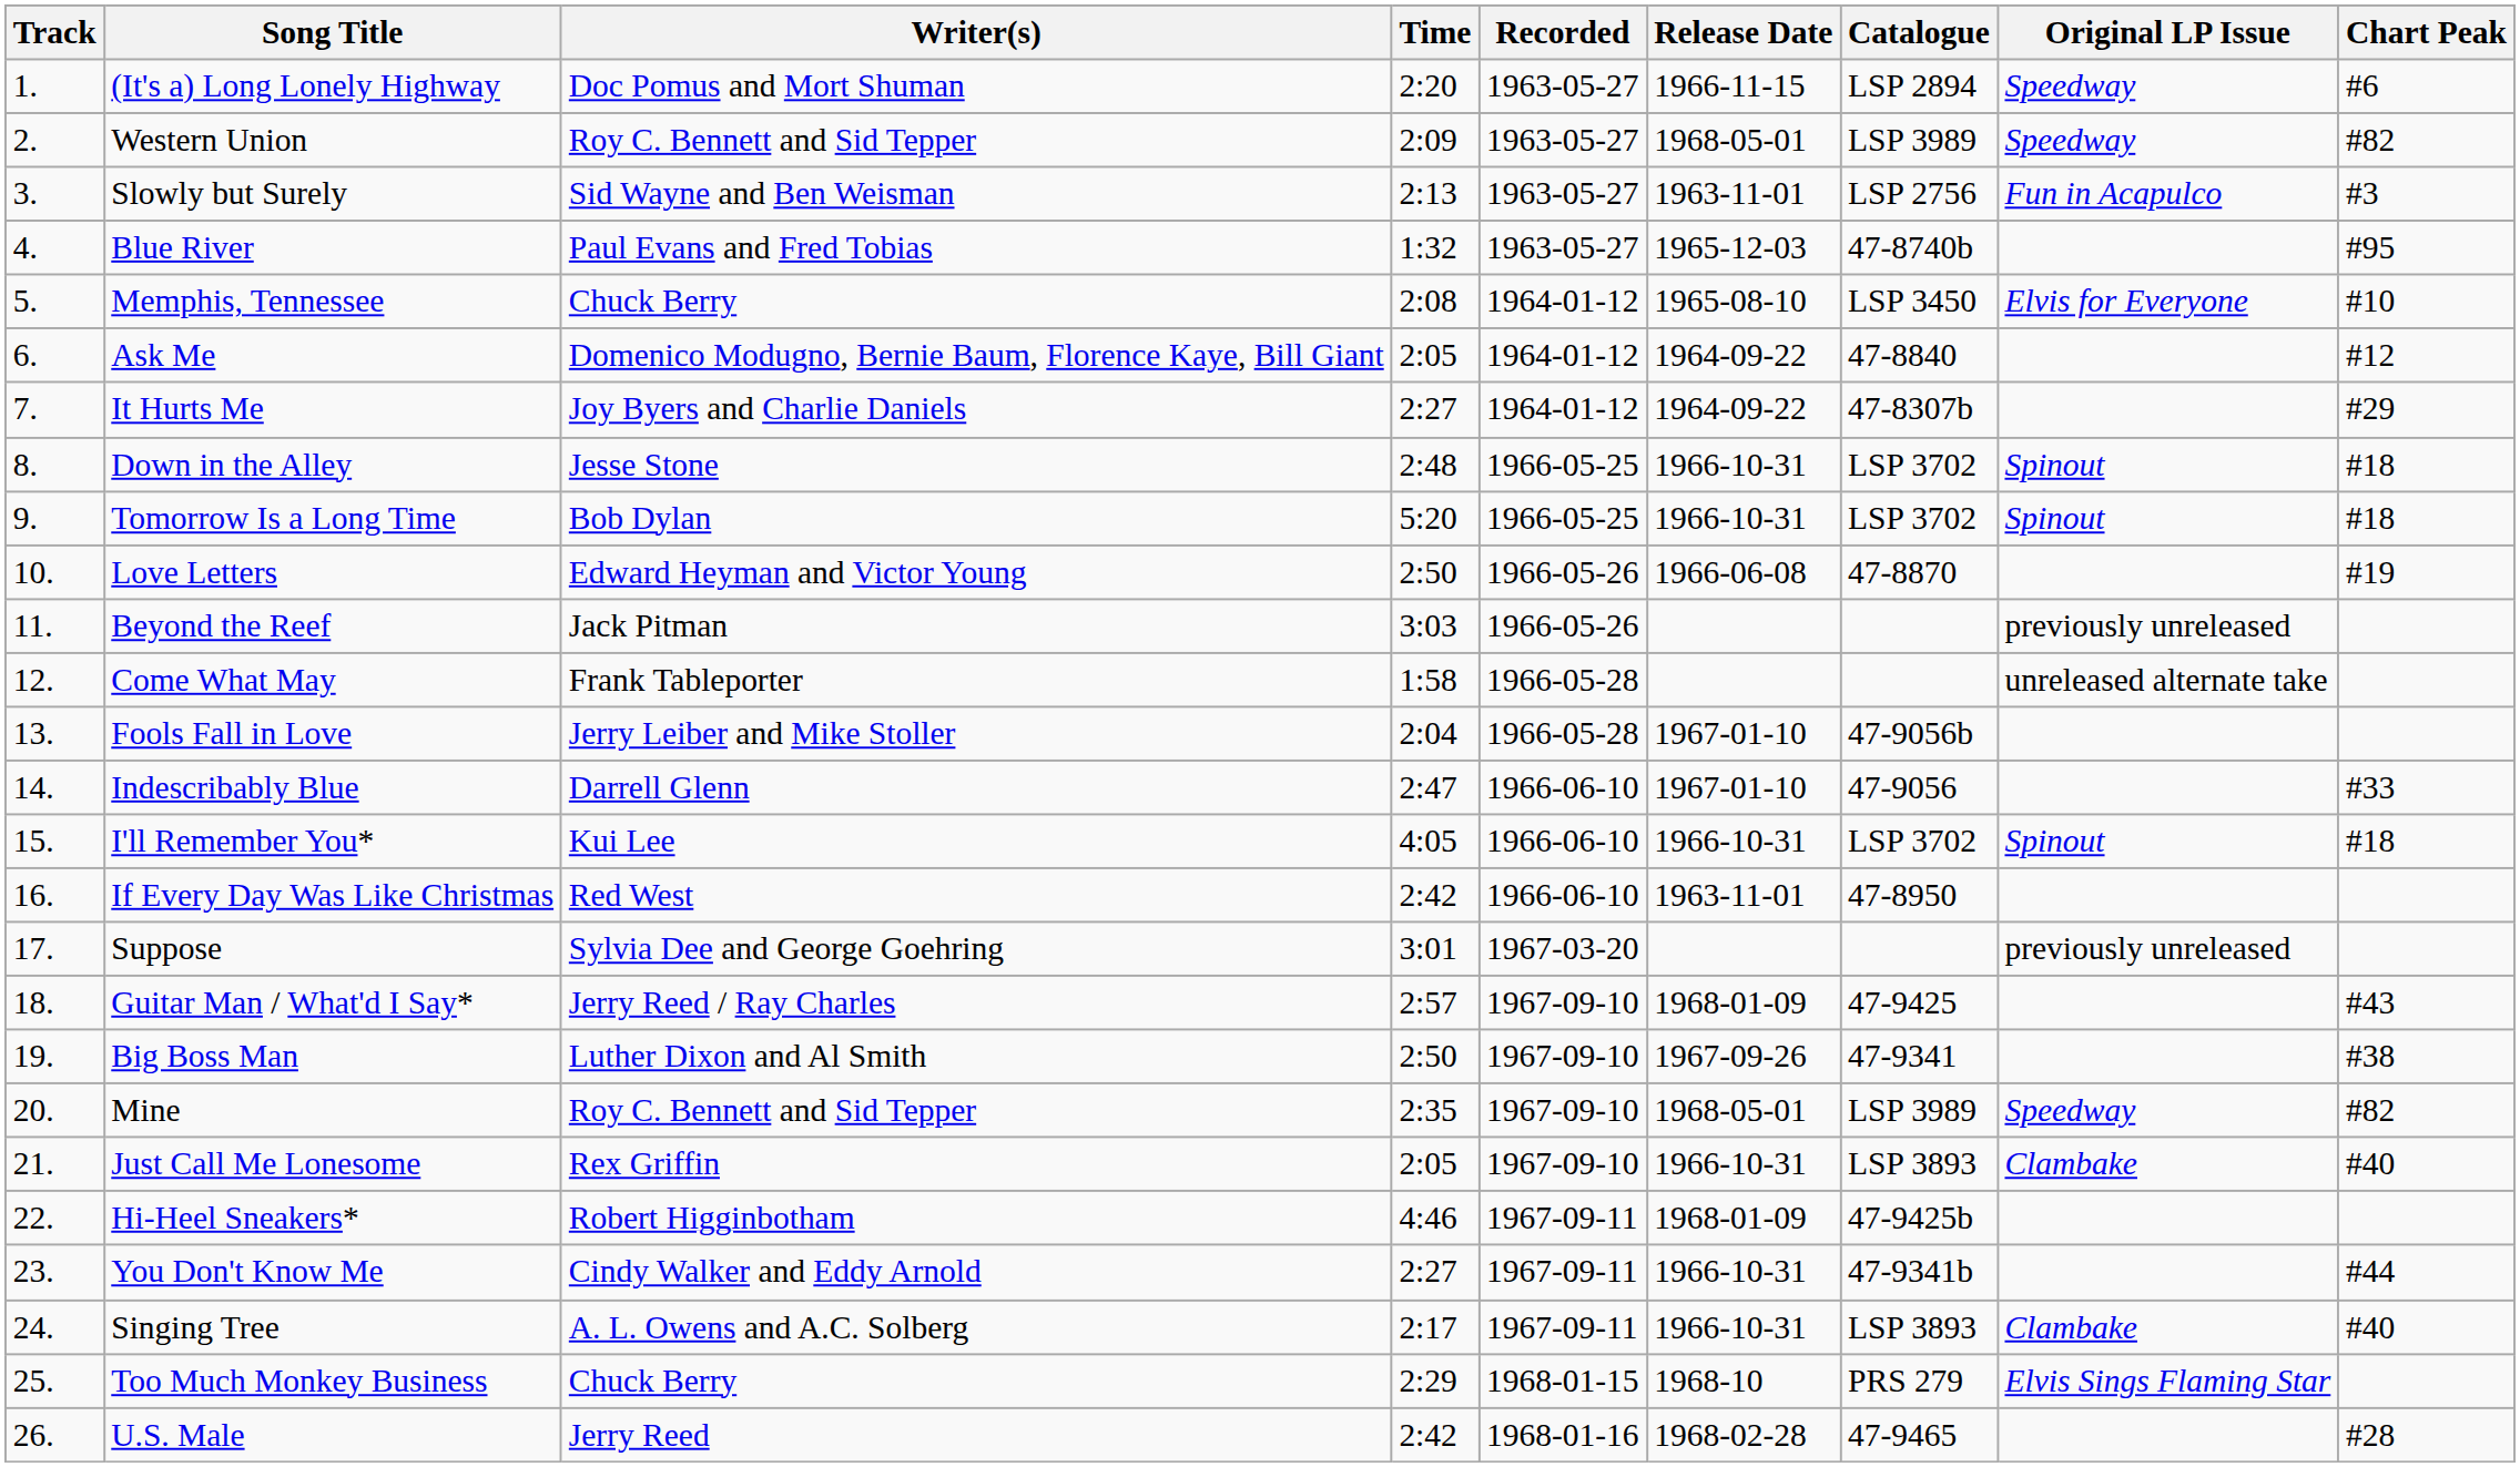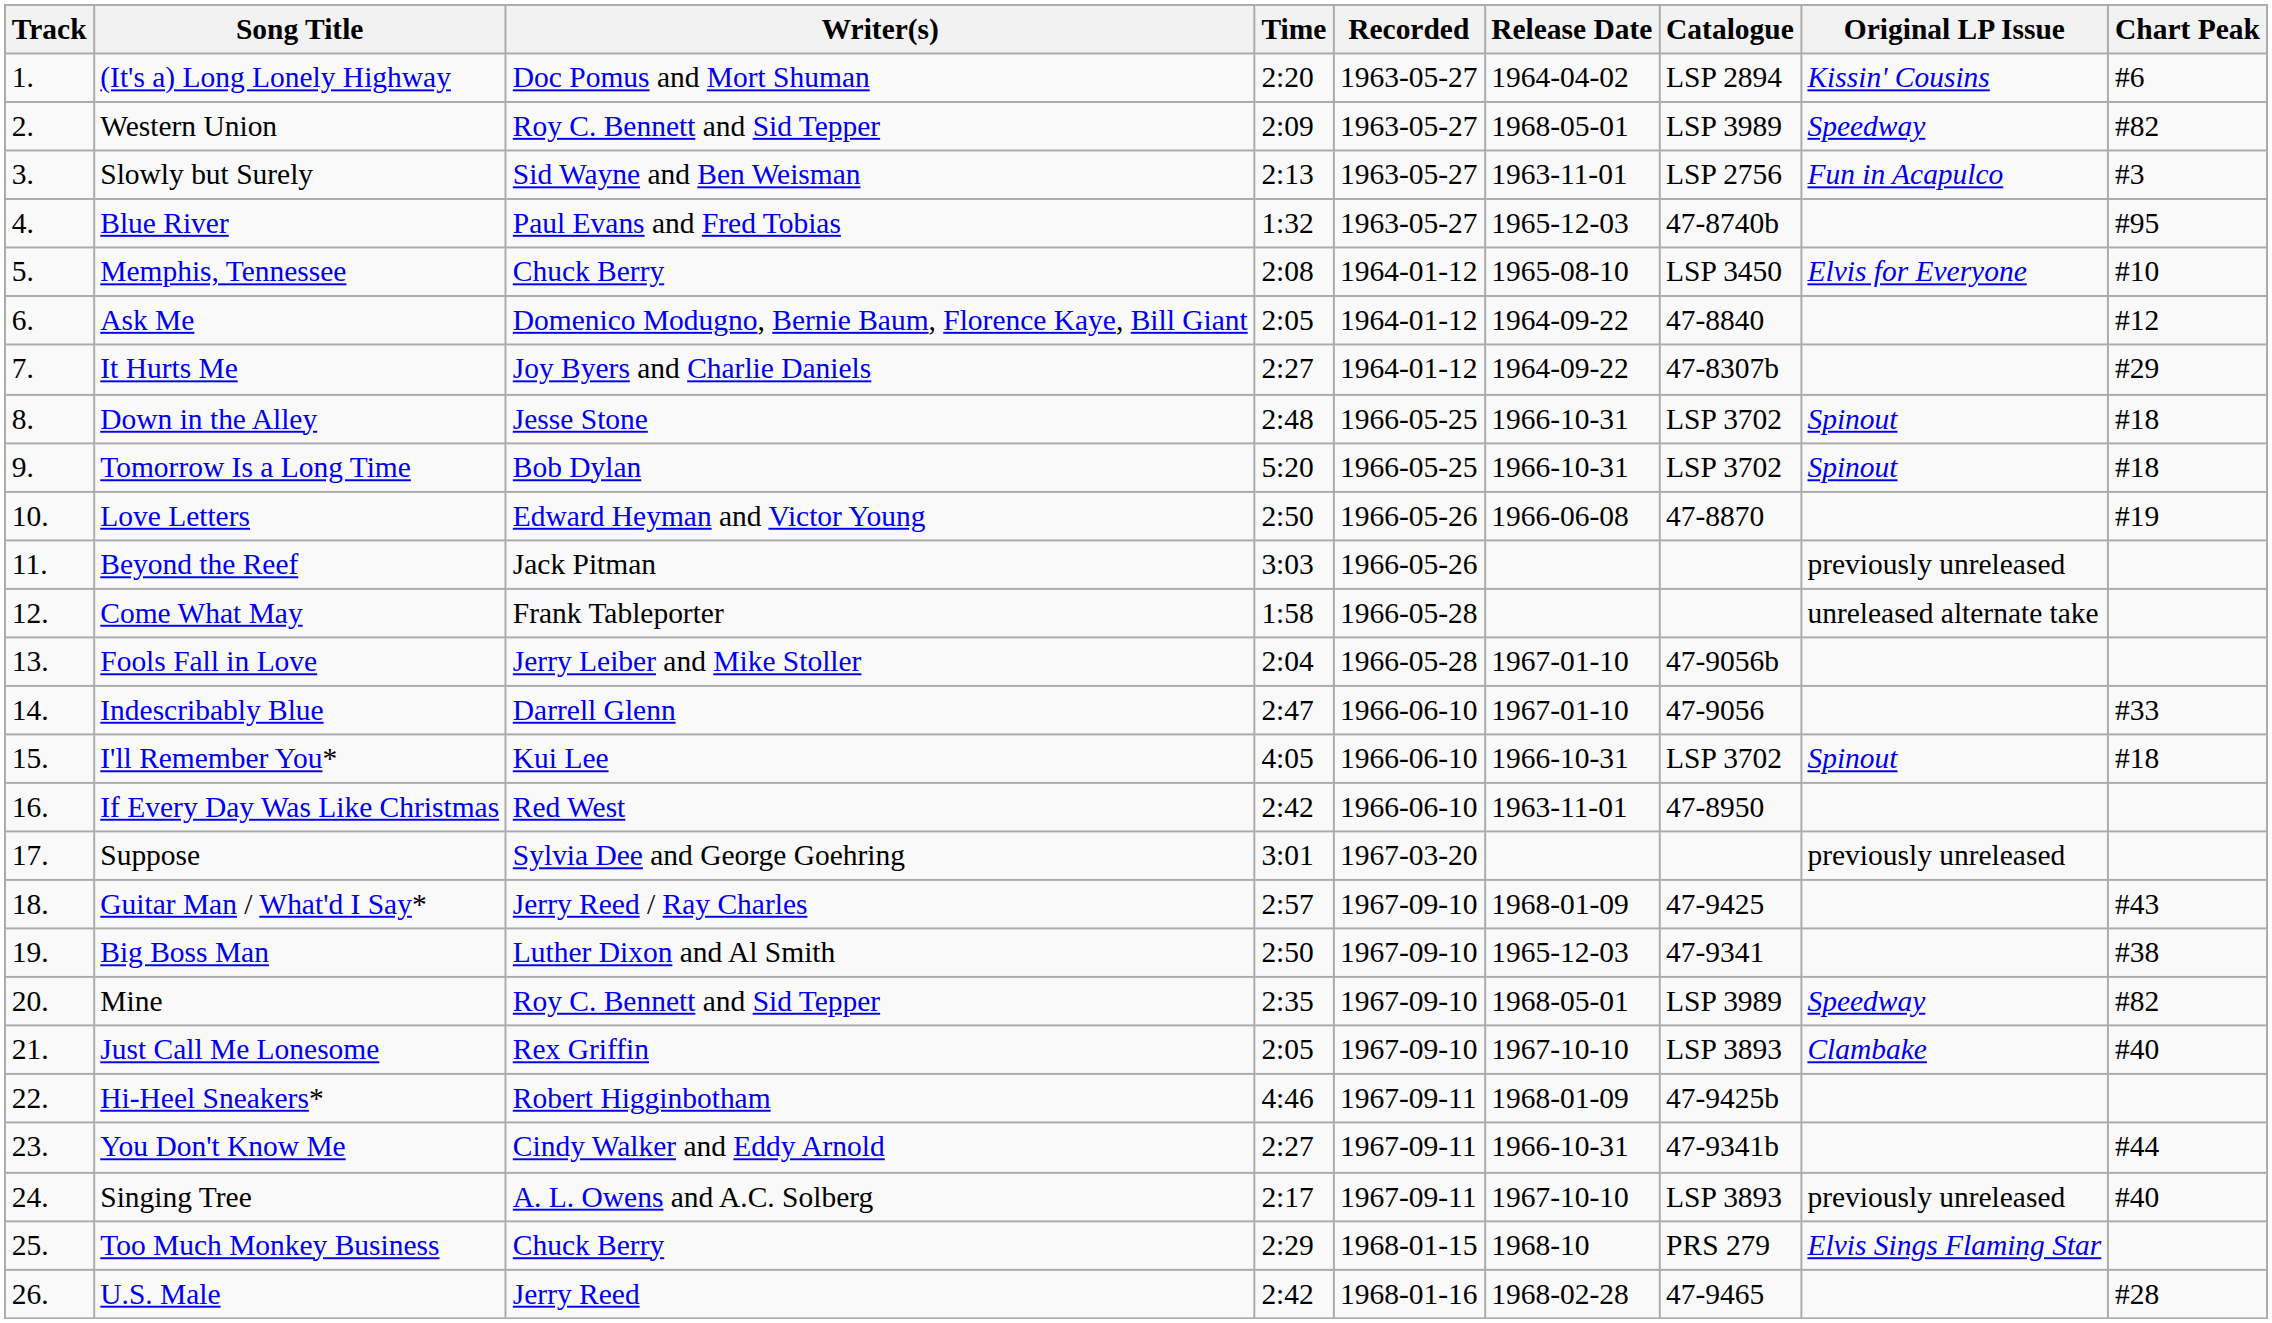 <table class="wikitable" style="font-size:95%;">
 <tr>
 <th>Track</th>
 <th>Song Title</th>
 <th>Writer(s)</th>
 <th>Time</th>
 <th>Recorded</th>
 <th>Release Date</th>
 <th>Catalogue</th>
 <th>Original LP Issue</th>
 <th>Chart Peak</th>
 </tr>
 <tr>
 <td>1.</td>
 <td><a href='#'>(It's a) Long Lonely Highway</a></td>
 <td><a href='#'>Doc Pomus</a> and <a href='#'>Mort Shuman</a></td>
 <td>2:20</td>
 <td>1963-05-27</td>
-<td>1966-11-15</td>
+<td>1964-04-02</td>
 <td>LSP 2894</td>
-<td><em><a href='#'>Speedway</a></em></td>
+<td><em><a href='#'>Kissin' Cousins</a></em></td>
 <td>#6</td>
 </tr>
 <tr>
 <td>2.</td>
 <td>Western Union</td>
 <td><a href='#'>Roy C. Bennett</a> and <a href='#'>Sid Tepper</a></td>
 <td>2:09</td>
 <td>1963-05-27</td>
 <td>1968-05-01</td>
 <td>LSP 3989</td>
 <td><em><a href='#'>Speedway</a></em></td>
 <td>#82</td>
 </tr>
 <tr>
 <td>3.</td>
 <td>Slowly but Surely</td>
 <td><a href='#'>Sid Wayne</a> and <a href='#'>Ben Weisman</a></td>
 <td>2:13</td>
 <td>1963-05-27</td>
 <td>1963-11-01</td>
 <td>LSP 2756</td>
 <td><em><a href='#'>Fun in Acapulco</a></em></td>
 <td>#3</td>
 </tr>
 <tr>
 <td>4.</td>
 <td><a href='#'>Blue River</a></td>
 <td><a href='#'>Paul Evans</a> and <a href='#'>Fred Tobias</a></td>
 <td>1:32</td>
 <td>1963-05-27</td>
 <td>1965-12-03</td>
 <td>47-8740b</td>
 <td></td>
 <td>#95</td>
 </tr>
 <tr>
 <td>5.</td>
 <td><a href='#'>Memphis, Tennessee</a></td>
 <td><a href='#'>Chuck Berry</a></td>
 <td>2:08</td>
 <td>1964-01-12</td>
 <td>1965-08-10</td>
 <td>LSP 3450</td>
 <td><em><a href='#'>Elvis for Everyone</a></em></td>
 <td>#10</td>
 </tr>
 <tr>
 <td>6.</td>
 <td><a href='#'>Ask Me</a></td>
 <td><a href='#'>Domenico Modugno</a>, <a href='#'>Bernie Baum</a>, <a href='#'>Florence Kaye</a>, <a href='#'>Bill Giant</a></td>
 <td>2:05</td>
 <td>1964-01-12</td>
 <td>1964-09-22</td>
 <td>47-8840</td>
 <td></td>
 <td>#12</td>
 </tr>
 <tr>
 <td>7.</td>
 <td><a href='#'>It Hurts Me</a></td>
 <td><a href='#'>Joy Byers</a> and <a href='#'>Charlie Daniels</a></td>
 <td>2:27</td>
 <td>1964-01-12</td>
 <td>1964-09-22</td>
 <td>47-8307b</td>
 <td></td>
 <td>#29</td>
 </tr>
 <tr>
 <td>8.</td>
 <td><a href='#'>Down in the Alley</a></td>
 <td><a href='#'>Jesse Stone</a></td>
 <td>2:48</td>
 <td>1966-05-25</td>
 <td>1966-10-31</td>
 <td>LSP 3702</td>
 <td><em><a href='#'>Spinout</a></em></td>
 <td>#18</td>
 </tr>
 <tr>
 <td>9.</td>
 <td><a href='#'>Tomorrow Is a Long Time</a></td>
 <td><a href='#'>Bob Dylan</a></td>
 <td>5:20</td>
 <td>1966-05-25</td>
 <td>1966-10-31</td>
 <td>LSP 3702</td>
 <td><em><a href='#'>Spinout</a></em></td>
 <td>#18</td>
 </tr>
 <tr>
 <td>10.</td>
 <td><a href='#'>Love Letters</a></td>
 <td><a href='#'>Edward Heyman</a> and <a href='#'>Victor Young</a></td>
 <td>2:50</td>
 <td>1966-05-26</td>
 <td>1966-06-08</td>
 <td>47-8870</td>
 <td></td>
 <td>#19</td>
 </tr>
 <tr>
 <td>11.</td>
 <td><a href='#'>Beyond the Reef</a></td>
 <td>Jack Pitman</td>
 <td>3:03</td>
 <td>1966-05-26</td>
 <td></td>
 <td></td>
 <td>previously unreleased</td>
 <td></td>
 </tr>
 <tr>
 <td>12.</td>
 <td><a href='#'>Come What May</a></td>
 <td>Frank Tableporter</td>
 <td>1:58</td>
 <td>1966-05-28</td>
 <td></td>
 <td></td>
 <td>unreleased alternate take</td>
 <td></td>
 </tr>
 <tr>
 <td>13.</td>
 <td><a href='#'>Fools Fall in Love</a></td>
 <td><a href='#'>Jerry Leiber</a> and <a href='#'>Mike Stoller</a></td>
 <td>2:04</td>
 <td>1966-05-28</td>
 <td>1967-01-10</td>
 <td>47-9056b</td>
 <td></td>
 <td></td>
 </tr>
 <tr>
 <td>14.</td>
 <td><a href='#'>Indescribably Blue</a></td>
 <td><a href='#'>Darrell Glenn</a></td>
 <td>2:47</td>
 <td>1966-06-10</td>
 <td>1967-01-10</td>
 <td>47-9056</td>
 <td></td>
 <td>#33</td>
 </tr>
 <tr>
 <td>15.</td>
 <td><a href='#'>I'll Remember You</a>*</td>
 <td><a href='#'>Kui Lee</a></td>
 <td>4:05</td>
 <td>1966-06-10</td>
 <td>1966-10-31</td>
 <td>LSP 3702</td>
 <td><em><a href='#'>Spinout</a></em></td>
 <td>#18</td>
 </tr>
 <tr>
 <td>16.</td>
 <td><a href='#'>If Every Day Was Like Christmas</a></td>
 <td><a href='#'>Red West</a></td>
 <td>2:42</td>
 <td>1966-06-10</td>
 <td>1963-11-01</td>
 <td>47-8950</td>
 <td></td>
 <td></td>
 </tr>
 <tr>
 <td>17.</td>
 <td>Suppose</td>
 <td><a href='#'>Sylvia Dee</a> and George Goehring</td>
 <td>3:01</td>
 <td>1967-03-20</td>
 <td></td>
 <td></td>
 <td>previously unreleased</td>
 <td></td>
 </tr>
 <tr>
 <td>18.</td>
 <td><a href='#'>Guitar Man</a> / <a href='#'>What'd I Say</a>*</td>
 <td><a href='#'>Jerry Reed</a> / <a href='#'>Ray Charles</a></td>
 <td>2:57</td>
 <td>1967-09-10</td>
 <td>1968-01-09</td>
 <td>47-9425</td>
 <td></td>
 <td>#43</td>
 </tr>
 <tr>
 <td>19.</td>
 <td><a href='#'>Big Boss Man</a></td>
 <td><a href='#'>Luther Dixon</a> and Al Smith</td>
 <td>2:50</td>
 <td>1967-09-10</td>
-<td>1967-09-26</td>
+<td>1965-12-03</td>
 <td>47-9341</td>
 <td></td>
 <td>#38</td>
 </tr>
 <tr>
 <td>20.</td>
 <td>Mine</td>
 <td><a href='#'>Roy C. Bennett</a> and <a href='#'>Sid Tepper</a></td>
 <td>2:35</td>
 <td>1967-09-10</td>
 <td>1968-05-01</td>
 <td>LSP 3989</td>
 <td><em><a href='#'>Speedway</a></em></td>
 <td>#82</td>
 </tr>
 <tr>
 <td>21.</td>
 <td><a href='#'>Just Call Me Lonesome</a></td>
 <td><a href='#'>Rex Griffin</a></td>
 <td>2:05</td>
 <td>1967-09-10</td>
-<td>1966-10-31</td>
+<td>1967-10-10</td>
 <td>LSP 3893</td>
 <td><em><a href='#'>Clambake</a></em></td>
 <td>#40</td>
 </tr>
 <tr>
 <td>22.</td>
 <td><a href='#'>Hi-Heel Sneakers</a>*</td>
 <td><a href='#'>Robert Higginbotham</a></td>
 <td>4:46</td>
 <td>1967-09-11</td>
 <td>1968-01-09</td>
 <td>47-9425b</td>
 <td></td>
 <td></td>
 </tr>
 <tr>
 <td>23.</td>
 <td><a href='#'>You Don't Know Me</a></td>
 <td><a href='#'>Cindy Walker</a> and <a href='#'>Eddy Arnold</a></td>
 <td>2:27</td>
 <td>1967-09-11</td>
 <td>1966-10-31</td>
 <td>47-9341b</td>
 <td></td>
 <td>#44</td>
 </tr>
 <tr>
 <td>24.</td>
 <td>Singing Tree</td>
 <td><a href='#'>A.&nbsp;L. Owens</a> and A.C. Solberg</td>
 <td>2:17</td>
 <td>1967-09-11</td>
-<td>1966-10-31</td>
+<td>1967-10-10</td>
 <td>LSP 3893</td>
-<td><em><a href='#'>Clambake</a></em></td>
+<td>previously unreleased</td>
 <td>#40</td>
 </tr>
 <tr>
 <td>25.</td>
 <td><a href='#'>Too Much Monkey Business</a></td>
 <td><a href='#'>Chuck Berry</a></td>
 <td>2:29</td>
 <td>1968-01-15</td>
 <td>1968-10</td>
 <td>PRS 279</td>
 <td><em><a href='#'>Elvis Sings Flaming Star</a></em></td>
 <td></td>
 </tr>
 <tr>
 <td>26.</td>
 <td><a href='#'>U.S. Male</a></td>
 <td><a href='#'>Jerry Reed</a></td>
 <td>2:42</td>
 <td>1968-01-16</td>
 <td>1968-02-28</td>
 <td>47-9465</td>
 <td></td>
 <td>#28</td>
 </tr>
 </table>
